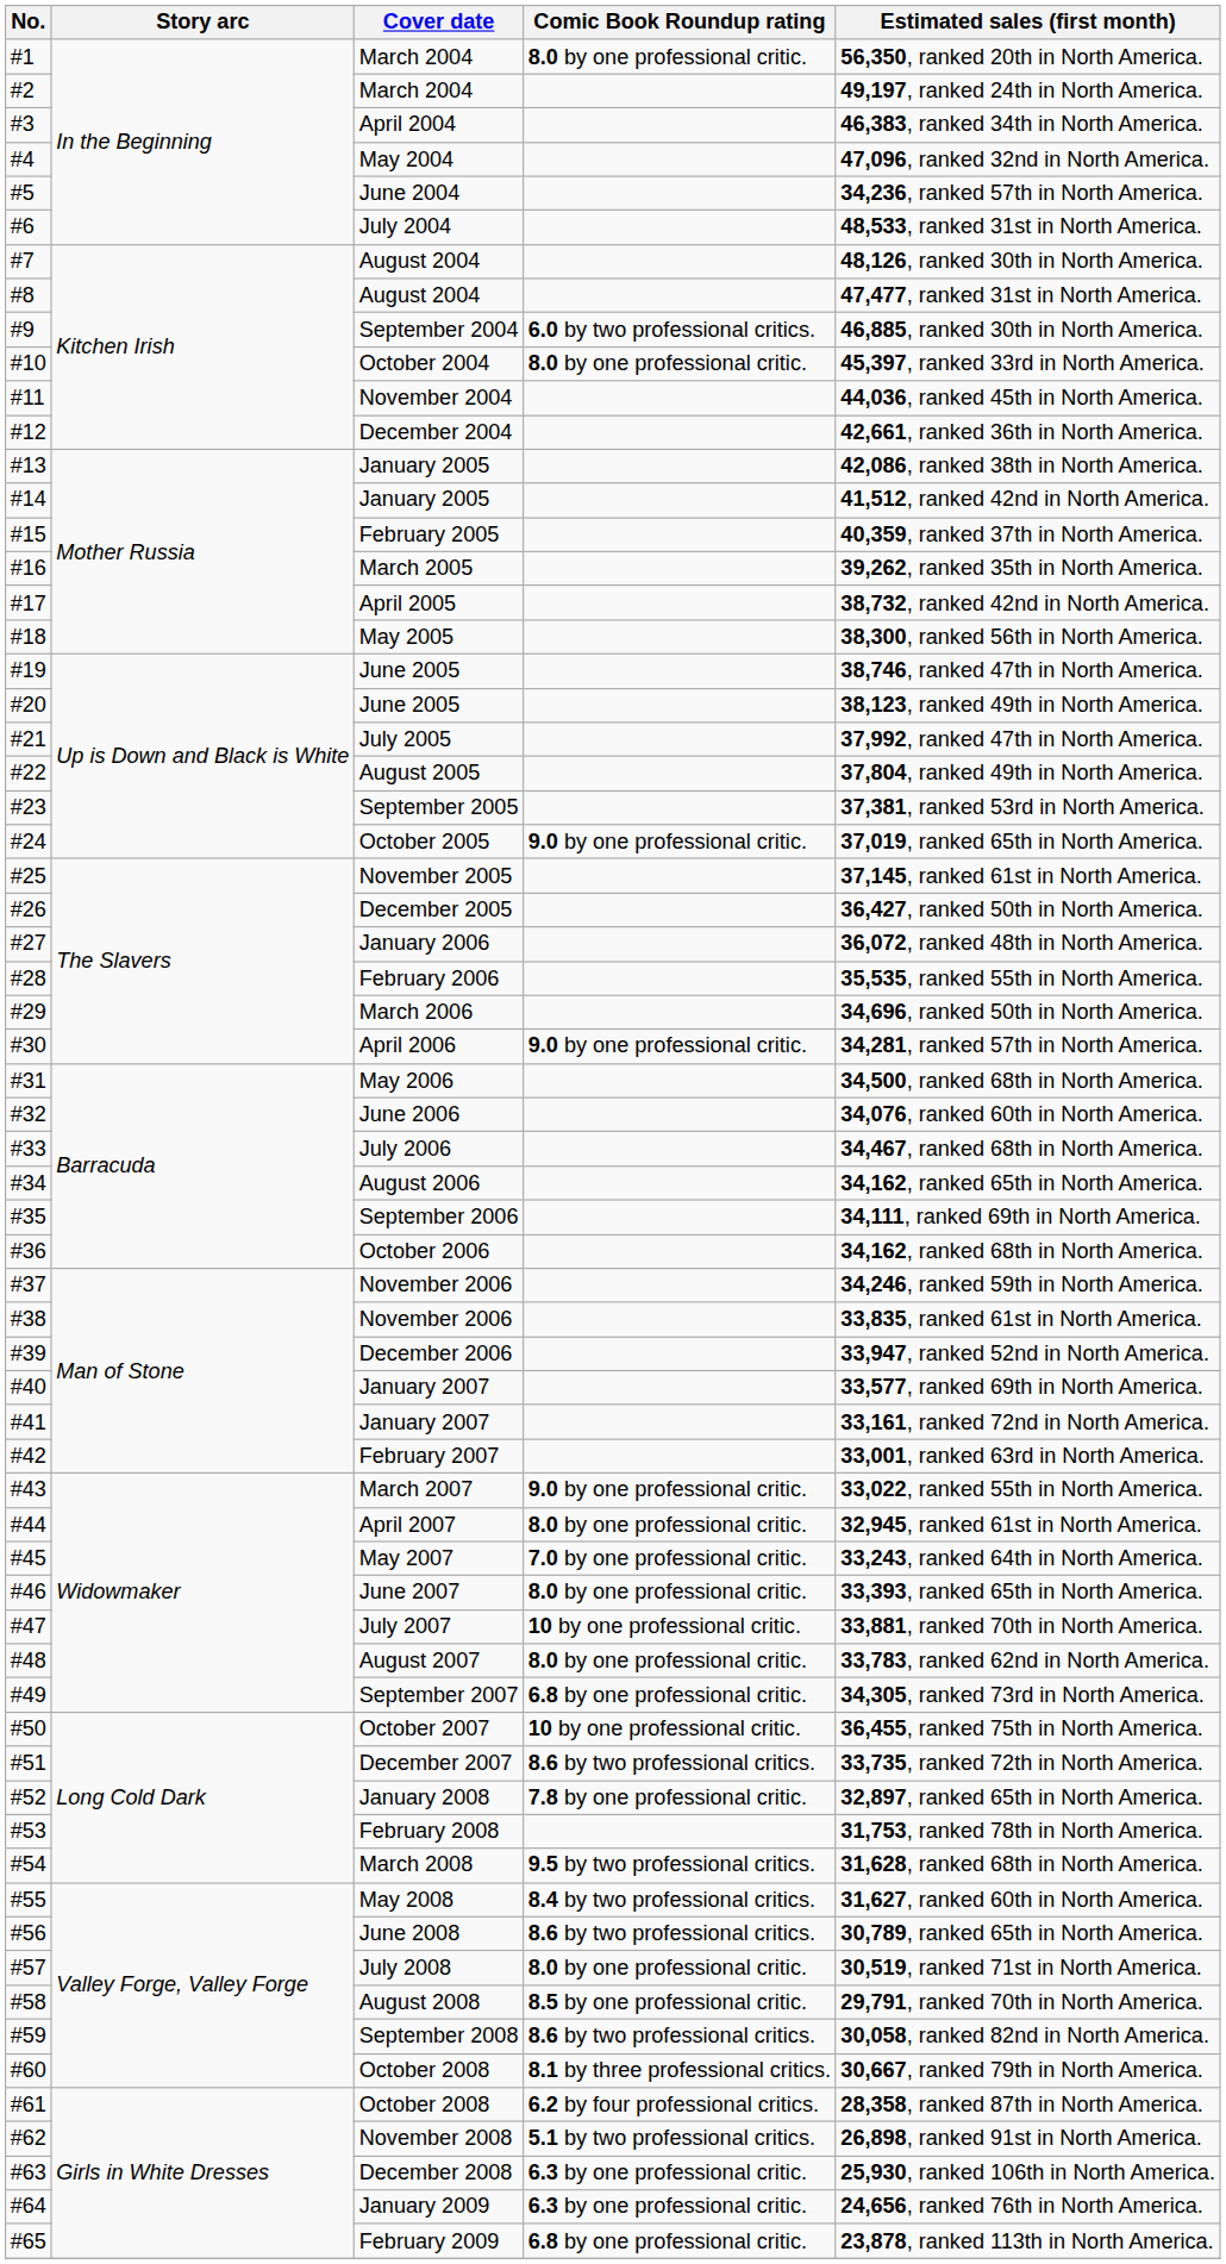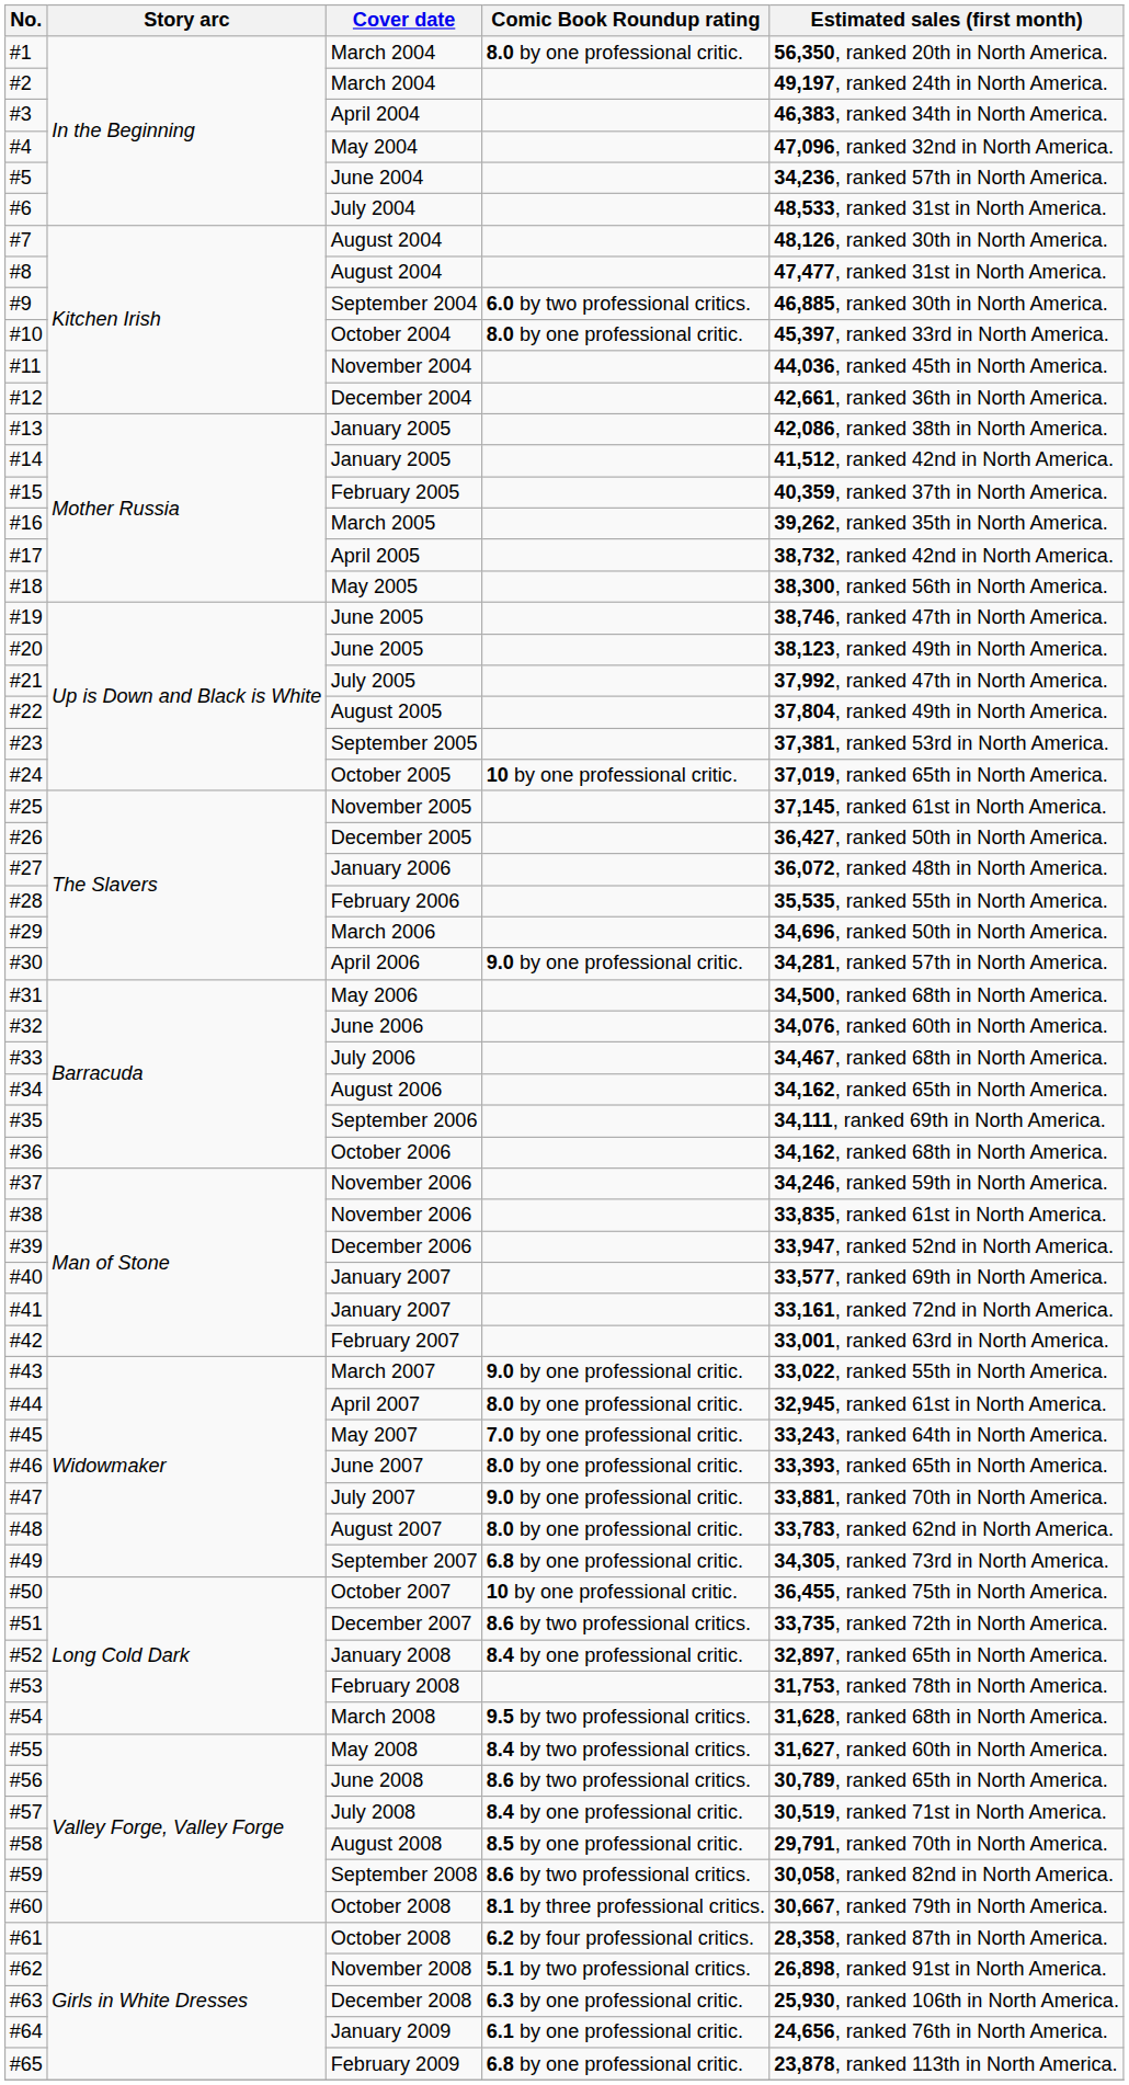 <table class="wikitable">
 <tr>
 <th>No.</th>
 <th>Story arc</th>
 <th><a href='#'>Cover date</a></th>
 <th>Comic Book Roundup rating</th>
 <th>Estimated sales (first month)</th>
 </tr>
 <tr>
 <td>#1</td>
 <td rowspan="6"><em>In the Beginning</em></td>
 <td>March 2004</td>
 <td><strong>8.0</strong> by one professional critic.</td>
 <td><strong>56,350</strong>, ranked 20th in North America.</td>
 </tr>
 <tr>
 <td>#2</td>
 <td>March 2004</td>
 <td></td>
 <td><strong>49,197</strong>, ranked 24th in North America.</td>
 </tr>
 <tr>
 <td>#3</td>
 <td>April 2004</td>
 <td></td>
 <td><strong>46,383</strong>, ranked 34th in North America.</td>
 </tr>
 <tr>
 <td>#4</td>
 <td>May 2004</td>
 <td></td>
 <td><strong>47,096</strong>, ranked 32nd in North America.</td>
 </tr>
 <tr>
 <td>#5</td>
 <td>June 2004</td>
 <td></td>
 <td><strong>34,236</strong>, ranked 57th in North America.</td>
 </tr>
 <tr>
 <td>#6</td>
 <td>July 2004</td>
 <td></td>
 <td><strong>48,533</strong>, ranked 31st in North America.</td>
 </tr>
 <tr>
 <td>#7</td>
 <td rowspan="6"><em>Kitchen Irish</em></td>
 <td>August 2004</td>
 <td></td>
 <td><strong>48,126</strong>, ranked 30th in North America.</td>
 </tr>
 <tr>
 <td>#8</td>
 <td>August 2004</td>
 <td></td>
 <td><strong>47,477</strong>, ranked 31st in North America.</td>
 </tr>
 <tr>
 <td>#9</td>
 <td>September 2004</td>
 <td><strong>6.0</strong> by two professional critics.</td>
 <td><strong>46,885</strong>, ranked 30th in North America.</td>
 </tr>
 <tr>
 <td>#10</td>
 <td>October 2004</td>
 <td><strong>8.0</strong> by one professional critic.</td>
 <td><strong>45,397</strong>, ranked 33rd in North America.</td>
 </tr>
 <tr>
 <td>#11</td>
 <td>November 2004</td>
 <td></td>
 <td><strong>44,036</strong>, ranked 45th in North America.</td>
 </tr>
 <tr>
 <td>#12</td>
 <td>December 2004</td>
 <td></td>
 <td><strong>42,661</strong>, ranked 36th in North America.</td>
 </tr>
 <tr>
 <td>#13</td>
 <td rowspan="6"><em>Mother Russia</em></td>
 <td>January 2005</td>
 <td></td>
 <td><strong>42,086</strong>, ranked 38th in North America.</td>
 </tr>
 <tr>
 <td>#14</td>
 <td>January 2005</td>
 <td></td>
 <td><strong>41,512</strong>, ranked 42nd in North America.</td>
 </tr>
 <tr>
 <td>#15</td>
 <td>February 2005</td>
 <td></td>
 <td><strong>40,359</strong>, ranked 37th in North America.</td>
 </tr>
 <tr>
 <td>#16</td>
 <td>March 2005</td>
 <td></td>
 <td><strong>39,262</strong>, ranked 35th in North America.</td>
 </tr>
 <tr>
 <td>#17</td>
 <td>April 2005</td>
 <td></td>
 <td><strong>38,732</strong>, ranked 42nd in North America.</td>
 </tr>
 <tr>
 <td>#18</td>
 <td>May 2005</td>
 <td></td>
 <td><strong>38,300</strong>, ranked 56th in North America.</td>
 </tr>
 <tr>
 <td>#19</td>
 <td rowspan="6"><em>Up is Down and Black is White</em></td>
 <td>June 2005</td>
 <td></td>
 <td><strong>38,746</strong>, ranked 47th in North America.</td>
 </tr>
 <tr>
 <td>#20</td>
 <td>June 2005</td>
 <td></td>
 <td><strong>38,123</strong>, ranked 49th in North America.</td>
 </tr>
 <tr>
 <td>#21</td>
 <td>July 2005</td>
 <td></td>
 <td><strong>37,992</strong>, ranked 47th in North America.</td>
 </tr>
 <tr>
 <td>#22</td>
 <td>August 2005</td>
 <td></td>
 <td><strong>37,804</strong>, ranked 49th in North America.</td>
 </tr>
 <tr>
 <td>#23</td>
 <td>September 2005</td>
 <td></td>
 <td><strong>37,381</strong>, ranked 53rd in North America.</td>
 </tr>
 <tr>
 <td>#24</td>
 <td>October 2005</td>
-<td><strong>9.0</strong> by one professional critic.</td>
+<td><strong>10</strong> by one professional critic.</td>
 <td><strong>37,019</strong>, ranked 65th in North America.</td>
 </tr>
 <tr>
 <td>#25</td>
 <td rowspan="6"><em>The Slavers</em></td>
 <td>November 2005</td>
 <td></td>
 <td><strong>37,145</strong>, ranked 61st in North America.</td>
 </tr>
 <tr>
 <td>#26</td>
 <td>December 2005</td>
 <td></td>
 <td><strong>36,427</strong>, ranked 50th in North America.</td>
 </tr>
 <tr>
 <td>#27</td>
 <td>January 2006</td>
 <td></td>
 <td><strong>36,072</strong>, ranked 48th in North America.</td>
 </tr>
 <tr>
 <td>#28</td>
 <td>February 2006</td>
 <td></td>
 <td><strong>35,535</strong>, ranked 55th in North America.</td>
 </tr>
 <tr>
 <td>#29</td>
 <td>March 2006</td>
 <td></td>
 <td><strong>34,696</strong>, ranked 50th in North America.</td>
 </tr>
 <tr>
 <td>#30</td>
 <td>April 2006</td>
 <td><strong>9.0</strong> by one professional critic.</td>
 <td><strong>34,281</strong>, ranked 57th in North America.</td>
 </tr>
 <tr>
 <td>#31</td>
 <td rowspan="6"><em>Barracuda</em></td>
 <td>May 2006</td>
 <td></td>
 <td><strong>34,500</strong>, ranked 68th in North America.</td>
 </tr>
 <tr>
 <td>#32</td>
 <td>June 2006</td>
 <td></td>
 <td><strong>34,076</strong>, ranked 60th in North America.</td>
 </tr>
 <tr>
 <td>#33</td>
 <td>July 2006</td>
 <td></td>
 <td><strong>34,467</strong>, ranked 68th in North America.</td>
 </tr>
 <tr>
 <td>#34</td>
 <td>August 2006</td>
 <td></td>
 <td><strong>34,162</strong>, ranked 65th in North America.</td>
 </tr>
 <tr>
 <td>#35</td>
 <td>September 2006</td>
 <td></td>
 <td><strong>34,111</strong>, ranked 69th in North America.</td>
 </tr>
 <tr>
 <td>#36</td>
 <td>October 2006</td>
 <td></td>
 <td><strong>34,162</strong>, ranked 68th in North America.</td>
 </tr>
 <tr>
 <td>#37</td>
 <td rowspan="6"><em>Man of Stone</em></td>
 <td>November 2006</td>
 <td></td>
 <td><strong>34,246</strong>, ranked 59th in North America.</td>
 </tr>
 <tr>
 <td>#38</td>
 <td>November 2006</td>
 <td></td>
 <td><strong>33,835</strong>, ranked 61st in North America.</td>
 </tr>
 <tr>
 <td>#39</td>
 <td>December 2006</td>
 <td></td>
 <td><strong>33,947</strong>, ranked 52nd in North America.</td>
 </tr>
 <tr>
 <td>#40</td>
 <td>January 2007</td>
 <td></td>
 <td><strong>33,577</strong>, ranked 69th in North America.</td>
 </tr>
 <tr>
 <td>#41</td>
 <td>January 2007</td>
 <td></td>
 <td><strong>33,161</strong>, ranked 72nd in North America.</td>
 </tr>
 <tr>
 <td>#42</td>
 <td>February 2007</td>
 <td></td>
 <td><strong>33,001</strong>, ranked 63rd in North America.</td>
 </tr>
 <tr>
 <td>#43</td>
 <td rowspan="7"><em>Widowmaker</em></td>
 <td>March 2007</td>
 <td><strong>9.0</strong> by one professional critic.</td>
 <td><strong>33,022</strong>, ranked 55th in North America.</td>
 </tr>
 <tr>
 <td>#44</td>
 <td>April 2007</td>
 <td><strong>8.0</strong> by one professional critic.</td>
 <td><strong>32,945</strong>, ranked 61st in North America.</td>
 </tr>
 <tr>
 <td>#45</td>
 <td>May 2007</td>
 <td><strong>7.0</strong> by one professional critic.</td>
 <td><strong>33,243</strong>, ranked 64th in North America.</td>
 </tr>
 <tr>
 <td>#46</td>
 <td>June 2007</td>
 <td><strong>8.0</strong> by one professional critic.</td>
 <td><strong>33,393</strong>, ranked 65th in North America.</td>
 </tr>
 <tr>
 <td>#47</td>
 <td>July 2007</td>
-<td><strong>10</strong> by one professional critic.</td>
+<td><strong>9.0</strong> by one professional critic.</td>
 <td><strong>33,881</strong>, ranked 70th in North America.</td>
 </tr>
 <tr>
 <td>#48</td>
 <td>August 2007</td>
 <td><strong>8.0</strong> by one professional critic.</td>
 <td><strong>33,783</strong>, ranked 62nd in North America.</td>
 </tr>
 <tr>
 <td>#49</td>
 <td>September 2007</td>
 <td><strong>6.8</strong> by one professional critic.</td>
 <td><strong>34,305</strong>, ranked 73rd in North America.</td>
 </tr>
 <tr>
 <td>#50</td>
 <td rowspan="5"><em>Long Cold Dark</em></td>
 <td>October 2007</td>
 <td><strong>10</strong> by one professional critic.</td>
 <td><strong>36,455</strong>, ranked 75th in North America.</td>
 </tr>
 <tr>
 <td>#51</td>
 <td>December 2007</td>
 <td><strong>8.6</strong> by two professional critics.</td>
 <td><strong>33,735</strong>, ranked 72th in North America.</td>
 </tr>
 <tr>
 <td>#52</td>
 <td>January 2008</td>
-<td><strong>7.8</strong> by one professional critic.</td>
+<td><strong>8.4</strong> by one professional critic.</td>
 <td><strong>32,897</strong>, ranked 65th in North America.</td>
 </tr>
 <tr>
 <td>#53</td>
 <td>February 2008</td>
 <td></td>
 <td><strong>31,753</strong>, ranked 78th in North America.</td>
 </tr>
 <tr>
 <td>#54</td>
 <td>March 2008</td>
 <td><strong>9.5</strong> by two professional critics.</td>
 <td><strong>31,628</strong>, ranked 68th in North America.</td>
 </tr>
 <tr>
 <td>#55</td>
 <td rowspan="6"><em>Valley Forge, Valley Forge</em></td>
 <td>May 2008</td>
 <td><strong>8.4</strong> by two professional critics.</td>
 <td><strong>31,627</strong>, ranked 60th in North America.</td>
 </tr>
 <tr>
 <td>#56</td>
 <td>June 2008</td>
 <td><strong>8.6</strong> by two professional critics.</td>
 <td><strong>30,789</strong>, ranked 65th in North America.</td>
 </tr>
 <tr>
 <td>#57</td>
 <td>July 2008</td>
-<td><strong>8.0</strong> by one professional critic.</td>
+<td><strong>8.4</strong> by one professional critic.</td>
 <td><strong>30,519</strong>, ranked 71st in North America.</td>
 </tr>
 <tr>
 <td>#58</td>
 <td>August 2008</td>
 <td><strong>8.5</strong> by one professional critic.</td>
 <td><strong>29,791</strong>, ranked 70th in North America.</td>
 </tr>
 <tr>
 <td>#59</td>
 <td>September 2008</td>
 <td><strong>8.6</strong> by two professional critics.</td>
 <td><strong>30,058</strong>, ranked 82nd in North America.</td>
 </tr>
 <tr>
 <td>#60</td>
 <td>October 2008</td>
 <td><strong>8.1</strong> by three professional critics.</td>
 <td><strong>30,667</strong>, ranked 79th in North America.</td>
 </tr>
 <tr>
 <td>#61</td>
 <td rowspan="5"><em>Girls in White Dresses</em></td>
 <td>October 2008</td>
 <td><strong>6.2</strong> by four professional critics.</td>
 <td><strong>28,358</strong>, ranked 87th in North America.</td>
 </tr>
 <tr>
 <td>#62</td>
 <td>November 2008</td>
 <td><strong>5.1</strong> by two professional critics.</td>
 <td><strong>26,898</strong>, ranked 91st in North America.</td>
 </tr>
 <tr>
 <td>#63</td>
 <td>December 2008</td>
 <td><strong>6.3</strong> by one professional critic.</td>
 <td><strong>25,930</strong>, ranked 106th in North America.</td>
 </tr>
 <tr>
 <td>#64</td>
 <td>January 2009</td>
-<td><strong>6.3</strong> by one professional critic.</td>
+<td><strong>6.1</strong> by one professional critic.</td>
 <td><strong>24,656</strong>, ranked 76th in North America.</td>
 </tr>
 <tr>
 <td>#65</td>
 <td>February 2009</td>
 <td><strong>6.8</strong> by one professional critic.</td>
 <td><strong>23,878</strong>, ranked 113th in North America.</td>
 </tr>
 <tr>
 </tr>
 </table>
